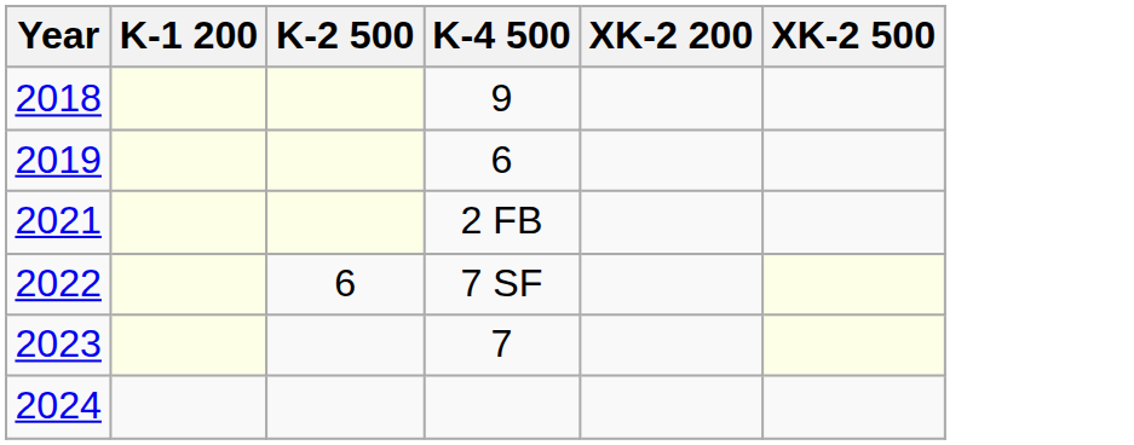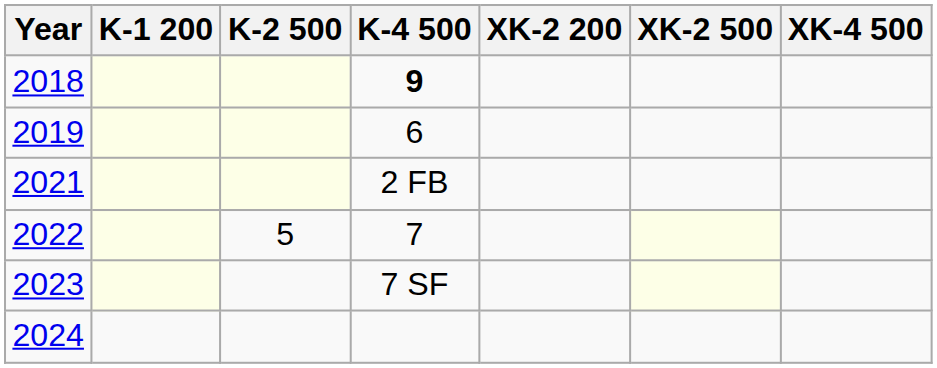 <table class="wikitable" style="text-align:center;">
 <tr>
 <th>Year</th>
 <th>K-1 200</th>
 <th>K-2 500</th>
 <th>K-4 500</th>
 <th>XK-2 200</th>
 <th>XK-2 500</th>
+<th>XK-4 500</th>
 </tr>
 <tr>
 <td><a href='#'>2018</a></td>
 <td style="background:#fdffe7"></td>
 <td style="background:#fdffe7"></td>
-<td>9</td>
+<td><strong>9</strong></td>
+<td></td>
 <td></td>
 <td></td>
 </tr>
 <tr>
 <td><a href='#'>2019</a></td>
 <td style="background:#fdffe7"></td>
 <td style="background:#fdffe7"></td>
 <td>6</td>
 <td></td>
 <td></td>
+<td></td>
 </tr>
 <tr>
 <td><a href='#'>2021</a></td>
 <td style="background:#fdffe7"></td>
 <td style="background:#fdffe7"></td>
 <td>2 FB</td>
 <td></td>
 <td></td>
+<td></td>
 </tr>
 <tr>
 <td><a href='#'>2022</a></td>
 <td style="background:#fdffe7"></td>
-<td>6</td>
-<td>7 SF</td>
+<td>5</td>
+<td>7</td>
 <td></td>
 <td style="background:#fdffe7"></td>
+<td></td>
 </tr>
 <tr>
 <td><a href='#'>2023</a></td>
 <td style="background:#fdffe7"></td>
 <td></td>
-<td>7</td>
+<td>7 SF</td>
 <td></td>
 <td style="background:#fdffe7"></td>
+<td></td>
 </tr>
 <tr>
 <td><a href='#'>2024</a></td>
 <td></td>
 <td></td>
 <td></td>
 <td></td>
 <td></td>
+<td></td>
 </tr>
 </table>
